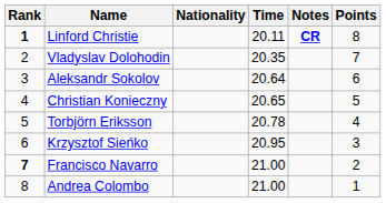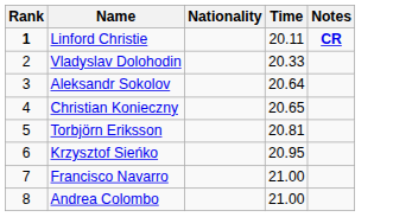 <table class="wikitable sortable" style="text-align:center">
 <tr>
 <th>Rank</th>
 <th>Name</th>
 <th>Nationality</th>
 <th>Time</th>
 <th>Notes</th>
-<th>Points</th>
 </tr>
 <tr>
 <td><strong>1</strong></td>
 <td align=left><a href='#'>Linford Christie</a></td>
 <td align=left></td>
 <td>20.11</td>
 <td><strong><a href='#'>CR</a></strong></td>
-<td>8</td>
 </tr>
 <tr>
 <td>2</td>
 <td align=left><a href='#'>Vladyslav Dolohodin</a></td>
 <td align=left></td>
-<td>20.35</td>
+<td>20.33</td>
 <td></td>
-<td>7</td>
 </tr>
 <tr>
 <td>3</td>
 <td align=left><a href='#'>Aleksandr Sokolov</a></td>
 <td align=left></td>
 <td>20.64</td>
 <td></td>
-<td>6</td>
 </tr>
 <tr>
 <td>4</td>
 <td align=left><a href='#'>Christian Konieczny</a></td>
 <td align=left></td>
 <td>20.65</td>
 <td></td>
-<td>5</td>
 </tr>
 <tr>
 <td>5</td>
 <td align=left><a href='#'>Torbjörn Eriksson</a></td>
 <td align=left></td>
-<td>20.78</td>
+<td>20.81</td>
 <td></td>
-<td>4</td>
 </tr>
 <tr>
 <td>6</td>
 <td align=left><a href='#'>Krzysztof Sieńko</a></td>
 <td align=left></td>
 <td>20.95</td>
 <td></td>
-<td>3</td>
 </tr>
 <tr>
-<td><strong>7</strong></td>
+<td>7</td>
 <td align=left><a href='#'>Francisco Navarro</a></td>
 <td align=left></td>
 <td>21.00</td>
 <td></td>
-<td>2</td>
 </tr>
 <tr>
 <td>8</td>
 <td align=left><a href='#'>Andrea Colombo</a></td>
 <td align=left></td>
 <td>21.00</td>
 <td></td>
-<td>1</td>
 </tr>
 </table>
